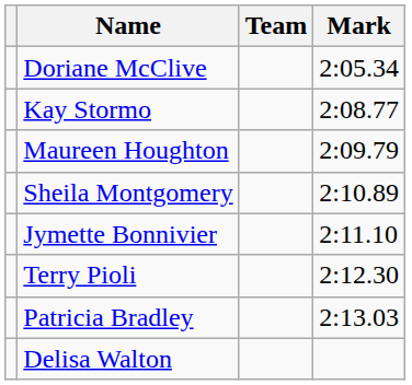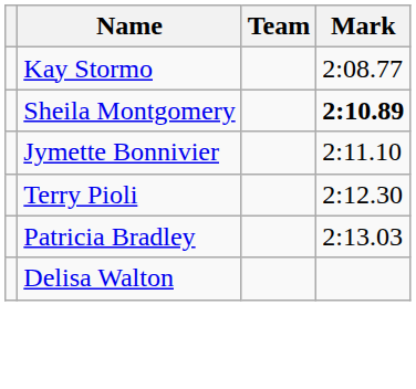 <table class=wikitable>
 <tr>
 <th></th>
 <th>Name</th>
 <th>Team</th>
 <th>Mark</th>
 </tr>
 <tr>
 <td></td>
-<td><a href='#'>Doriane McClive</a></td>
-<td></td>
-<td>2:05.34</td>
-</tr>
-<tr>
-<td></td>
 <td><a href='#'>Kay Stormo</a></td>
 <td></td>
 <td>2:08.77</td>
 </tr>
 <tr>
 <td></td>
-<td><a href='#'>Maureen Houghton</a></td>
-<td></td>
-<td>2:09.79</td>
-</tr>
-<tr>
-<td></td>
 <td><a href='#'>Sheila Montgomery</a></td>
 <td></td>
-<td>2:10.89</td>
+<td><strong>2:10.89</strong></td>
 </tr>
 <tr>
 <td></td>
 <td><a href='#'>Jymette Bonnivier</a></td>
 <td></td>
 <td>2:11.10</td>
 </tr>
 <tr>
 <td></td>
 <td><a href='#'>Terry Pioli</a></td>
 <td></td>
 <td>2:12.30</td>
 </tr>
 <tr>
 <td></td>
 <td><a href='#'>Patricia Bradley</a></td>
 <td></td>
 <td>2:13.03</td>
 </tr>
 <tr>
 <td></td>
 <td><a href='#'>Delisa Walton</a></td>
 <td></td>
 <td></td>
 </tr>
 </table>
